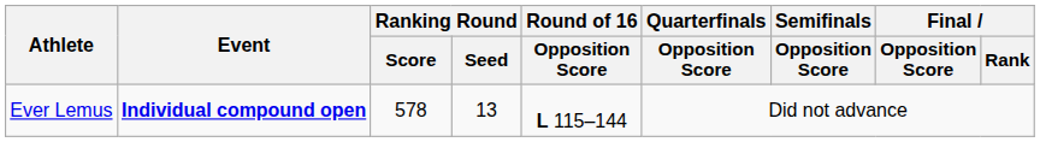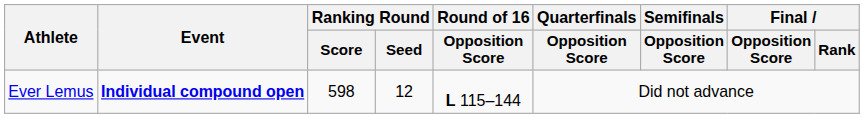 <table class=wikitable style=font-size:90%;text-align:center>
 <tr>
 <th rowspan=2>Athlete</th>
 <th rowspan=2>Event</th>
 <th colspan=2>Ranking Round</th>
 <th>Round of 16</th>
 <th>Quarterfinals</th>
 <th>Semifinals</th>
 <th colspan=2>Final / </th>
 </tr>
 <tr style=font-size:95%>
 <th>Score</th>
 <th>Seed</th>
 <th>Opposition<br>Score</th>
 <th>Opposition<br>Score</th>
 <th>Opposition<br>Score</th>
 <th>Opposition<br>Score</th>
 <th>Rank</th>
 </tr>
 <tr>
 <td align=left><a href='#'>Ever Lemus</a></td>
 <td align=left><strong><a href='#'>Individual compound open</a></strong></td>
-<td>578</td>
-<td>13</td>
+<td>598</td>
+<td>12</td>
 <td><br><strong>L</strong> 115–144</td>
 <td colspan=4>Did not advance</td>
 </tr>
 </table>
